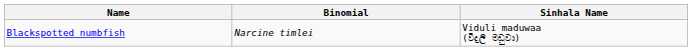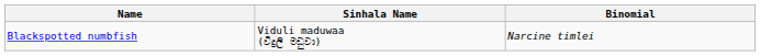 <table width=60% class="wikitable">
 <tr>
 <th width=20%>Name</th>
+<th width=20%>Sinhala Name</th>
 <th width=20%>Binomial</th>
-<th width=20%>Sinhala Name</th>
 </tr>
 <tr>
 <td><a href='#'>Blackspotted numbfish</a><br></td>
+<td>Viduli maduwaa <br> (විදුලි මඩුවා)</td>
 <td><em>Narcine timlei</em></td>
-<td>Viduli maduwaa <br> (විදුලි මඩුවා)</td>
 </tr>
 </table>
